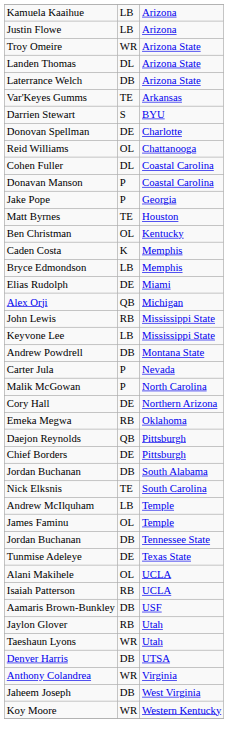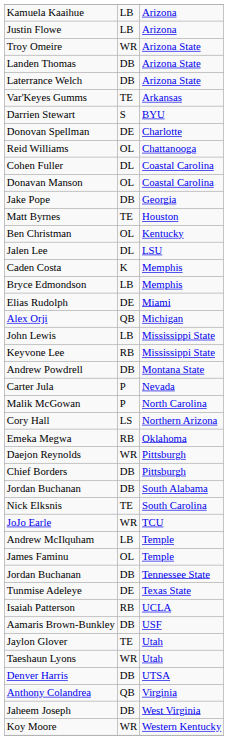 <table class="wikitable sortable">
 <tr>
 </tr>
 <tr>
 <td>Kamuela Kaaihue</td>
 <td>LB</td>
 <td><a href='#'>Arizona</a></td>
 </tr>
 <tr>
 <td>Justin Flowe</td>
 <td>LB</td>
 <td><a href='#'>Arizona</a></td>
 </tr>
 <tr>
 <td>Troy Omeire</td>
 <td>WR</td>
 <td><a href='#'>Arizona State</a></td>
 </tr>
 <tr>
 <td>Landen Thomas</td>
-<td>DL</td>
+<td>DB</td>
 <td><a href='#'>Arizona State</a></td>
 </tr>
 <tr>
 <td>Laterrance Welch</td>
 <td>DB</td>
 <td><a href='#'>Arizona State</a></td>
 </tr>
 <tr>
 <td>Var'Keyes Gumms</td>
 <td>TE</td>
 <td><a href='#'>Arkansas</a></td>
 </tr>
 <tr>
 <td>Darrien Stewart</td>
 <td>S</td>
 <td><a href='#'>BYU</a></td>
 </tr>
 <tr>
 <td>Donovan Spellman</td>
 <td>DE</td>
 <td><a href='#'>Charlotte</a></td>
 </tr>
 <tr>
 <td>Reid Williams</td>
 <td>OL</td>
 <td><a href='#'>Chattanooga</a></td>
 </tr>
 <tr>
 <td>Cohen Fuller</td>
 <td>DL</td>
 <td><a href='#'>Coastal Carolina</a></td>
 </tr>
 <tr>
 <td>Donavan Manson</td>
-<td>P</td>
+<td>OL</td>
 <td><a href='#'>Coastal Carolina</a></td>
 </tr>
 <tr>
 <td>Jake Pope</td>
-<td>P</td>
+<td>DB</td>
 <td><a href='#'>Georgia</a></td>
 </tr>
 <tr>
 <td>Matt Byrnes</td>
 <td>TE</td>
 <td><a href='#'>Houston</a></td>
 </tr>
 <tr>
 <td>Ben Christman</td>
 <td>OL</td>
 <td><a href='#'>Kentucky</a></td>
+</tr>
+<tr>
+<td>Jalen Lee</td>
+<td>DL</td>
+<td><a href='#'>LSU</a></td>
 </tr>
 <tr>
 <td>Caden Costa</td>
 <td>K</td>
 <td><a href='#'>Memphis</a></td>
 </tr>
 <tr>
 <td>Bryce Edmondson</td>
 <td>LB</td>
 <td><a href='#'>Memphis</a></td>
 </tr>
 <tr>
 <td>Elias Rudolph</td>
 <td>DE</td>
 <td><a href='#'>Miami</a></td>
 </tr>
 <tr>
 <td><a href='#'>Alex Orji</a></td>
 <td>QB</td>
 <td><a href='#'>Michigan</a></td>
 </tr>
 <tr>
 <td>John Lewis</td>
-<td>RB</td>
+<td>LB</td>
 <td><a href='#'>Mississippi State</a></td>
 </tr>
 <tr>
 <td>Keyvone Lee</td>
-<td>LB</td>
+<td>RB</td>
 <td><a href='#'>Mississippi State</a></td>
 </tr>
 <tr>
 <td>Andrew Powdrell</td>
 <td>DB</td>
 <td><a href='#'>Montana State</a></td>
 </tr>
 <tr>
 <td>Carter Jula</td>
 <td>P</td>
 <td><a href='#'>Nevada</a></td>
 </tr>
 <tr>
 <td>Malik McGowan</td>
 <td>P</td>
 <td><a href='#'>North Carolina</a></td>
 </tr>
 <tr>
 <td>Cory Hall</td>
-<td>DE</td>
+<td>LS</td>
 <td><a href='#'>Northern Arizona</a></td>
 </tr>
 <tr>
 <td>Emeka Megwa</td>
 <td>RB</td>
 <td><a href='#'>Oklahoma</a></td>
 </tr>
 <tr>
 <td>Daejon Reynolds</td>
-<td>QB</td>
+<td>WR</td>
 <td><a href='#'>Pittsburgh</a></td>
 </tr>
 <tr>
 <td>Chief Borders</td>
-<td>DE</td>
+<td>DB</td>
 <td><a href='#'>Pittsburgh</a></td>
 </tr>
 <tr>
 <td>Jordan Buchanan</td>
 <td>DB</td>
 <td><a href='#'>South Alabama</a></td>
 </tr>
 <tr>
 <td>Nick Elksnis</td>
 <td>TE</td>
 <td><a href='#'>South Carolina</a></td>
+</tr>
+<tr>
+<td><a href='#'>JoJo Earle</a></td>
+<td>WR</td>
+<td><a href='#'>TCU</a></td>
 </tr>
 <tr>
 <td>Andrew McIlquham</td>
 <td>LB</td>
 <td><a href='#'>Temple</a></td>
 </tr>
 <tr>
 <td>James Faminu</td>
 <td>OL</td>
 <td><a href='#'>Temple</a></td>
 </tr>
 <tr>
 <td>Jordan Buchanan</td>
 <td>DB</td>
 <td><a href='#'>Tennessee State</a></td>
 </tr>
 <tr>
 <td>Tunmise Adeleye</td>
 <td>DE</td>
 <td><a href='#'>Texas State</a></td>
 </tr>
 <tr>
-<td>Alani Makihele</td>
-<td>OL</td>
-<td><a href='#'>UCLA</a></td>
-</tr>
-<tr>
 <td>Isaiah Patterson</td>
 <td>RB</td>
 <td><a href='#'>UCLA</a></td>
 </tr>
 <tr>
 <td>Aamaris Brown-Bunkley</td>
 <td>DB</td>
 <td><a href='#'>USF</a></td>
 </tr>
 <tr>
 <td>Jaylon Glover</td>
-<td>RB</td>
+<td>TE</td>
 <td><a href='#'>Utah</a></td>
 </tr>
 <tr>
 <td>Taeshaun Lyons</td>
 <td>WR</td>
 <td><a href='#'>Utah</a></td>
 </tr>
 <tr>
 <td><a href='#'>Denver Harris</a></td>
 <td>DB</td>
 <td><a href='#'>UTSA</a></td>
 </tr>
 <tr>
 <td><a href='#'>Anthony Colandrea</a></td>
-<td>WR</td>
+<td>QB</td>
 <td><a href='#'>Virginia</a></td>
 </tr>
 <tr>
 <td>Jaheem Joseph</td>
 <td>DB</td>
 <td><a href='#'>West Virginia</a></td>
 </tr>
 <tr>
 <td>Koy Moore</td>
 <td>WR</td>
 <td><a href='#'>Western Kentucky</a></td>
 </tr>
 <tr>
 </tr>
 </table>
